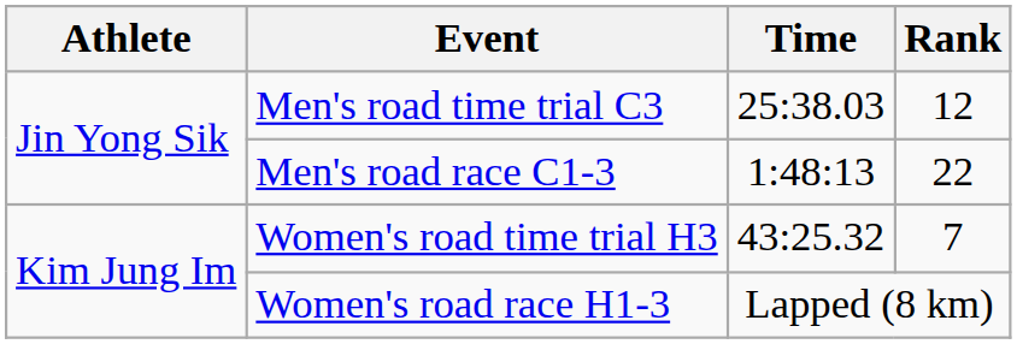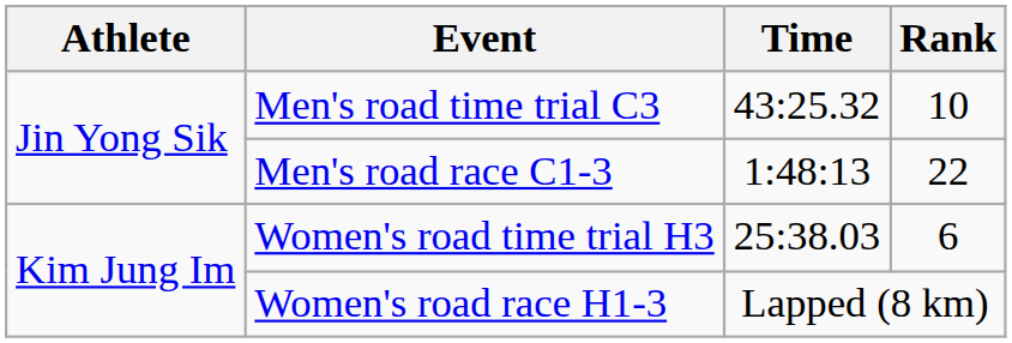 <table class=wikitable>
 <tr>
 <th>Athlete</th>
 <th>Event</th>
 <th>Time</th>
 <th>Rank</th>
 </tr>
 <tr>
 <td rowspan="2"><a href='#'>Jin Yong Sik</a></td>
 <td><a href='#'>Men's road time trial C3</a></td>
-<td style="text-align:center;">25:38.03</td>
-<td style="text-align:center;">12</td>
+<td style="text-align:center;">43:25.32</td>
+<td style="text-align:center;">10</td>
 </tr>
 <tr>
 <td><a href='#'>Men's road race C1-3</a></td>
 <td style="text-align:center;">1:48:13</td>
 <td style="text-align:center;">22</td>
 </tr>
 <tr>
 <td rowspan="2"><a href='#'>Kim Jung Im</a></td>
 <td><a href='#'>Women's road time trial H3</a></td>
-<td style="text-align:center;">43:25.32</td>
-<td style="text-align:center;">7</td>
+<td style="text-align:center;">25:38.03</td>
+<td style="text-align:center;">6</td>
 </tr>
 <tr>
 <td><a href='#'>Women's road race H1-3</a></td>
 <td style="text-align:center;" colspan=2>Lapped (8 km)</td>
 </tr>
 </table>
